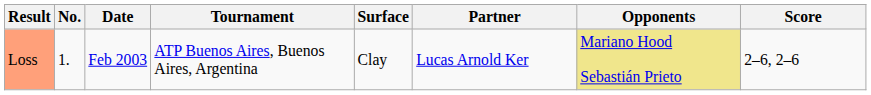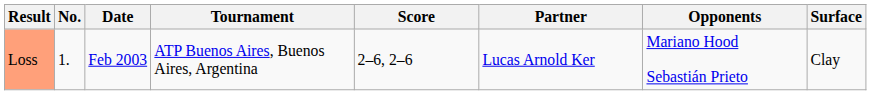 <table class="sortable wikitable">
 <tr>
 <th style="width:40px">Result</th>
 <th style="width:20px">No.</th>
 <th style="width:60px">Date</th>
 <th style="width:200px">Tournament</th>
-<th style="width:50px">Surface</th>
+<th style="width:120px" class="unsortable">Score</th>
 <th style="width:160px">Partner</th>
 <th style="width:160px">Opponents</th>
-<th style="width:120px" class="unsortable">Score</th>
+<th style="width:50px">Surface</th>
 </tr>
 <tr>
 <td style="background:#ffa07a;">Loss</td>
 <td>1.</td>
 <td><a href='#'>Feb 2003</a></td>
 <td><a href='#'>ATP Buenos Aires</a>, Buenos Aires, Argentina</td>
+<td>2–6, 2–6</td>
+<td> <a href='#'>Lucas Arnold Ker</a></td>
+<td> <a href='#'>Mariano Hood</a> <br><br> <a href='#'>Sebastián Prieto</a></td>
 <td>Clay</td>
-<td> <a href='#'>Lucas Arnold Ker</a></td>
-<td style="background: khaki;"> <a href='#'>Mariano Hood</a> <br><br> <a href='#'>Sebastián Prieto</a></td>
-<td>2–6, 2–6</td>
 </tr>
 </table>
